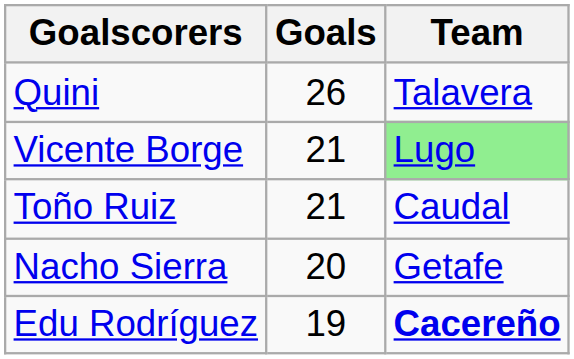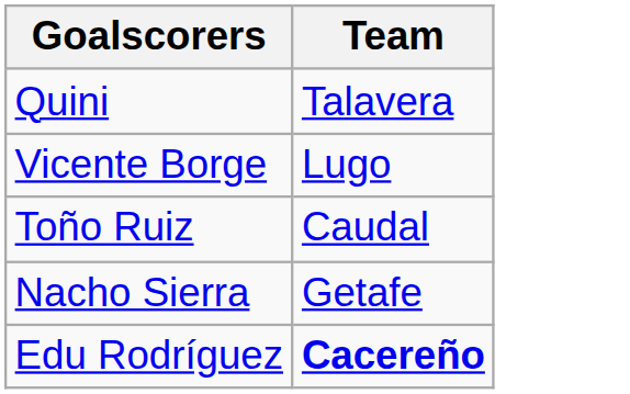 <table class="wikitable sortable">
 <tr>
 <th>Goalscorers</th>
-<th>Goals</th>
 <th>Team</th>
 </tr>
 <tr>
 <td> <a href='#'>Quini</a></td>
-<td align=center>26</td>
 <td><a href='#'>Talavera</a></td>
 </tr>
 <tr>
 <td> <a href='#'>Vicente Borge</a></td>
-<td align=center>21</td>
-<td style="background: lightgreen;"><a href='#'>Lugo</a></td>
+<td><a href='#'>Lugo</a></td>
 </tr>
 <tr>
 <td> <a href='#'>Toño Ruiz</a></td>
-<td align=center>21</td>
 <td><a href='#'>Caudal</a></td>
 </tr>
 <tr>
 <td> <a href='#'>Nacho Sierra</a></td>
-<td align=center>20</td>
 <td><a href='#'>Getafe</a></td>
 </tr>
 <tr>
 <td> <a href='#'>Edu Rodríguez</a></td>
-<td align=center>19</td>
 <td><strong><a href='#'>Cacereño</a></strong></td>
 </tr>
 </table>
